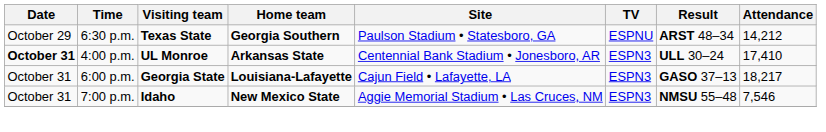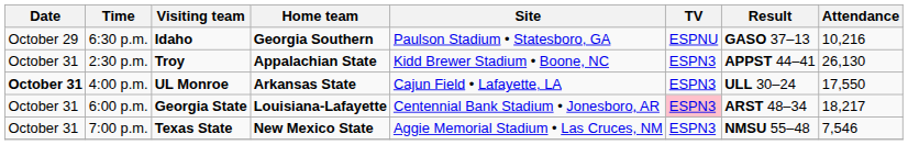 <table class="wikitable" style="font-size:95%;">
 <tr>
 <th>Date</th>
 <th>Time</th>
 <th>Visiting team</th>
 <th>Home team</th>
 <th>Site</th>
 <th>TV</th>
 <th>Result</th>
 <th>Attendance</th>
 </tr>
 <tr>
 <td>October 29</td>
 <td>6:30 p.m.</td>
-<td><strong>Texas State</strong></td>
+<td><strong> Idaho</strong></td>
 <td><strong>Georgia Southern</strong></td>
 <td><a href='#'>Paulson Stadium</a> • <a href='#'>Statesboro, GA</a></td>
 <td><a href='#'>ESPNU</a></td>
-<td><strong>ARST</strong> 48–34</td>
-<td>14,212</td>
+<td><strong>GASO</strong> 37–13</td>
+<td>10,216</td>
+</tr>
+<tr>
+<td>October 31</td>
+<td>2:30 p.m.</td>
+<td><strong>Troy</strong></td>
+<td><strong>Appalachian State</strong></td>
+<td><a href='#'>Kidd Brewer Stadium</a> • <a href='#'>Boone, NC</a></td>
+<td><a href='#'>ESPN3</a></td>
+<td><strong>APPST</strong> 44–41</td>
+<td>26,130</td>
 </tr>
 <tr>
 <td><strong>October 31</strong></td>
 <td>4:00 p.m.</td>
 <td><strong>UL Monroe</strong></td>
 <td><strong>Arkansas State</strong></td>
-<td><a href='#'>Centennial Bank Stadium</a> • <a href='#'>Jonesboro, AR</a></td>
+<td><a href='#'>Cajun Field</a> • <a href='#'>Lafayette, LA</a></td>
 <td><a href='#'>ESPN3</a></td>
 <td><strong>ULL</strong> 30–24</td>
-<td>17,410</td>
+<td>17,550</td>
 </tr>
 <tr>
 <td>October 31</td>
 <td>6:00 p.m.</td>
 <td><strong>Georgia State</strong></td>
 <td><strong>Louisiana-Lafayette</strong></td>
-<td><a href='#'>Cajun Field</a> • <a href='#'>Lafayette, LA</a></td>
-<td><a href='#'>ESPN3</a></td>
-<td><strong>GASO</strong> 37–13</td>
+<td><a href='#'>Centennial Bank Stadium</a> • <a href='#'>Jonesboro, AR</a></td>
+<td style="background: pink;"><a href='#'>ESPN3</a></td>
+<td><strong>ARST</strong> 48–34</td>
 <td>18,217</td>
 </tr>
 <tr>
 <td>October 31</td>
 <td>7:00 p.m.</td>
-<td><strong> Idaho</strong></td>
+<td><strong>Texas State</strong></td>
 <td><strong>New Mexico State</strong></td>
 <td><a href='#'>Aggie Memorial Stadium</a> • <a href='#'>Las Cruces, NM</a></td>
 <td><a href='#'>ESPN3</a></td>
 <td><strong>NMSU</strong> 55–48</td>
 <td>7,546</td>
 </tr>
 <tr>
 </tr>
 </table>
